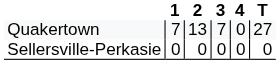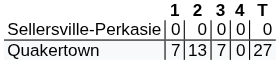 <table style="border-collapse: collapse;">
 <tr>
 <th style="text-align: left;"></th>
 <th style="text-align: center; padding: 0px 3px 0px 3px; width:12px;">1</th>
 <th style="text-align: center; padding: 0px 3px 0px 3px; width:12px;">2</th>
 <th style="text-align: center; padding: 0px 3px 0px 3px; width:12px;">3</th>
 <th style="text-align: center; padding: 0px 3px 0px 3px; width:12px;">4</th>
 <th style="text-align: center; padding: 0px 3px 0px 3px; width:12px;">T</th>
 </tr>
 <tr>
+<td style="text-align: left; border-bottom: 1px solid black; padding: 0px 3px 0px 3px;">Sellersville-Perkasie</td>
+<td style="border-left: 1px solid black; border-bottom: 1px solid black; text-align: right; padding: 0px 3px 0px 3px;">0</td>
+<td style="border-left: 1px solid black; border-bottom: 1px solid black; text-align: right; padding: 0px 3px 0px 3px;">0</td>
+<td style="border-left: 1px solid black; border-bottom: 1px solid black; text-align: right; padding: 0px 3px 0px 3px;">0</td>
+<td style="border-left: 1px solid black; border-bottom: 1px solid black; text-align: right; padding: 0px 3px 0px 3px;">0</td>
+<td style="border-left: 1px solid black; border-bottom: 1px solid black; text-align: right; padding: 0px 3px 0px 3px;">0</td>
+</tr>
+<tr>
 <td style="background: #f8f9fa; text-align: left; padding: 0px 3px 0px 3px;">Quakertown</td>
 <td style="background: #f8f9fa; border-left: 1px solid black; text-align: right; padding: 0px 3px 0px 3px;">7</td>
 <td style="background: #f8f9fa; border-left: 1px solid black; text-align: right; padding: 0px 3px 0px 3px;">13</td>
 <td style="background: #f8f9fa; border-left: 1px solid black; text-align: right; padding: 0px 3px 0px 3px;">7</td>
 <td style="background: #f8f9fa; border-left: 1px solid black; text-align: right; padding: 0px 3px 0px 3px;">0</td>
 <td style="background: #f8f9fa; border-left: 1px solid black; text-align: right; padding: 0px 3px 0px 3px;">27</td>
 </tr>
-<tr>
-<td style="text-align: left; border-bottom: 1px solid black; padding: 0px 3px 0px 3px;">Sellersville-Perkasie</td>
-<td style="border-left: 1px solid black; border-bottom: 1px solid black; text-align: right; padding: 0px 3px 0px 3px;">0</td>
-<td style="border-left: 1px solid black; border-bottom: 1px solid black; text-align: right; padding: 0px 3px 0px 3px;">0</td>
-<td style="border-left: 1px solid black; border-bottom: 1px solid black; text-align: right; padding: 0px 3px 0px 3px;">0</td>
-<td style="border-left: 1px solid black; border-bottom: 1px solid black; text-align: right; padding: 0px 3px 0px 3px;">0</td>
-<td style="border-left: 1px solid black; border-bottom: 1px solid black; text-align: right; padding: 0px 3px 0px 3px;">0</td>
-</tr>
 </table>
